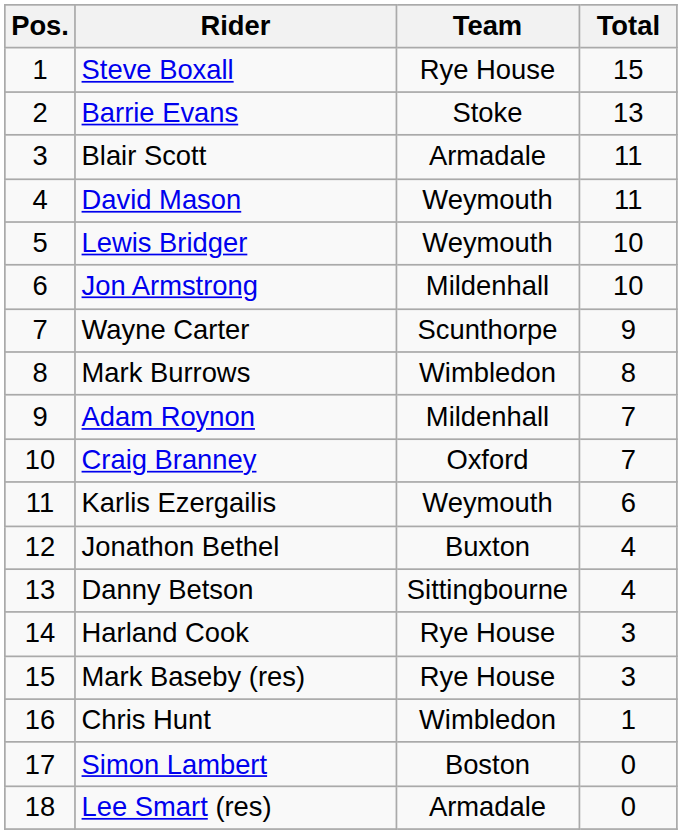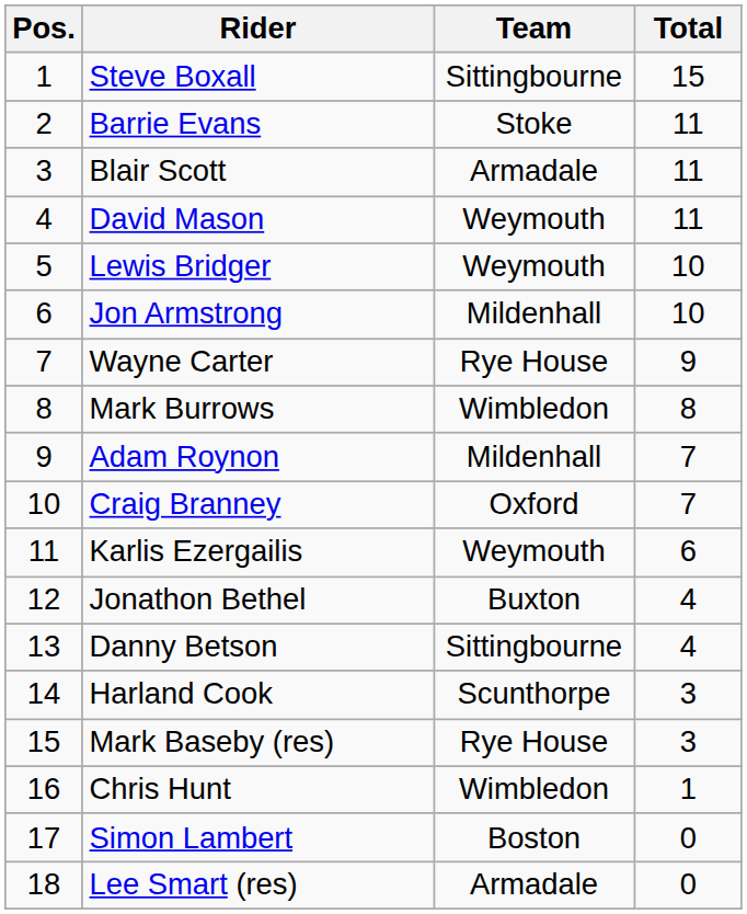 <table class=wikitable>
 <tr>
 <th width=25px>Pos.</th>
 <th width=180px>Rider</th>
 <th width=100px>Team</th>
 <th width=50px>Total</th>
 </tr>
 <tr align=center >
 <td>1</td>
 <td align=left><a href='#'>Steve Boxall</a></td>
-<td>Rye House</td>
+<td>Sittingbourne</td>
 <td>15</td>
 </tr>
 <tr align=center>
 <td>2</td>
 <td align=left><a href='#'>Barrie Evans</a></td>
 <td>Stoke</td>
-<td>13</td>
+<td>11</td>
 </tr>
 <tr align=center>
 <td>3</td>
 <td align=left>Blair Scott</td>
 <td>Armadale</td>
 <td>11</td>
 </tr>
 <tr align=center>
 <td>4</td>
 <td align=left><a href='#'>David Mason</a></td>
 <td>Weymouth</td>
 <td>11</td>
 </tr>
 <tr align=center>
 <td>5</td>
 <td align=left><a href='#'>Lewis Bridger</a></td>
 <td>Weymouth</td>
 <td>10</td>
 </tr>
 <tr align=center>
 <td>6</td>
 <td align=left><a href='#'>Jon Armstrong</a></td>
 <td>Mildenhall</td>
 <td>10</td>
 </tr>
 <tr align=center>
 <td>7</td>
 <td align=left>Wayne Carter</td>
-<td>Scunthorpe</td>
+<td>Rye House</td>
 <td>9</td>
 </tr>
 <tr align=center>
 <td>8</td>
 <td align=left>Mark Burrows</td>
 <td>Wimbledon</td>
 <td>8</td>
 </tr>
 <tr align=center>
 <td>9</td>
 <td align=left><a href='#'>Adam Roynon</a></td>
 <td>Mildenhall</td>
 <td>7</td>
 </tr>
 <tr align=center>
 <td>10</td>
 <td align=left><a href='#'>Craig Branney</a></td>
 <td>Oxford</td>
 <td>7</td>
 </tr>
 <tr align=center>
 <td>11</td>
 <td align=left>Karlis Ezergailis</td>
 <td>Weymouth</td>
 <td>6</td>
 </tr>
 <tr align=center>
 <td>12</td>
 <td align=left>Jonathon Bethel</td>
 <td>Buxton</td>
 <td>4</td>
 </tr>
 <tr align=center>
 <td>13</td>
 <td align=left>Danny Betson</td>
 <td>Sittingbourne</td>
 <td>4</td>
 </tr>
 <tr align=center>
 <td>14</td>
 <td align=left>Harland Cook</td>
-<td>Rye House</td>
+<td>Scunthorpe</td>
 <td>3</td>
 </tr>
 <tr align=center>
 <td>15</td>
 <td align=left>Mark Baseby (res)</td>
 <td>Rye House</td>
 <td>3</td>
 </tr>
 <tr align=center>
 <td>16</td>
 <td align=left>Chris Hunt</td>
 <td>Wimbledon</td>
 <td>1</td>
 </tr>
 <tr align=center>
 <td>17</td>
 <td align=left><a href='#'>Simon Lambert</a></td>
 <td>Boston</td>
 <td>0</td>
 </tr>
 <tr align=center>
 <td>18</td>
 <td align=left><a href='#'>Lee Smart</a> (res)</td>
 <td>Armadale</td>
 <td>0</td>
 </tr>
 </table>
